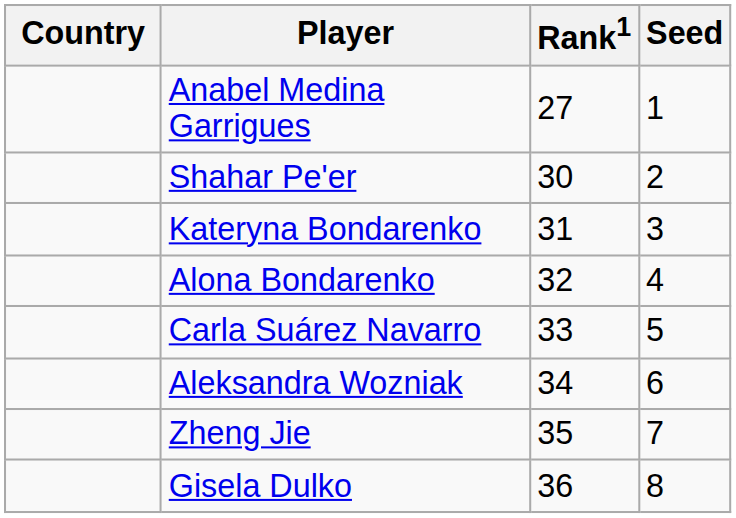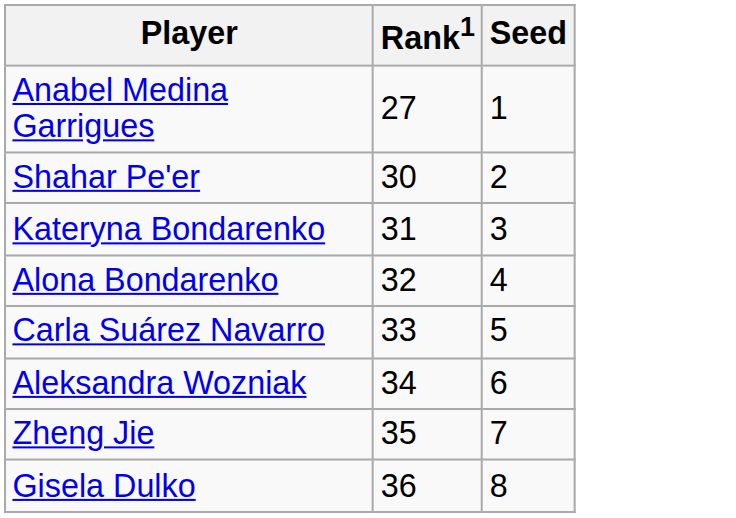 <table class="sortable wikitable">
 <tr>
-<th width="70">Country</th>
 <th width="175">Player</th>
 <th>Rank<sup>1</sup></th>
 <th>Seed</th>
 </tr>
 <tr>
-<td></td>
 <td><a href='#'>Anabel Medina Garrigues</a></td>
 <td>27</td>
 <td>1</td>
 </tr>
 <tr>
-<td></td>
 <td><a href='#'>Shahar Pe'er</a></td>
 <td>30</td>
 <td>2</td>
 </tr>
 <tr>
-<td></td>
 <td><a href='#'>Kateryna Bondarenko</a></td>
 <td>31</td>
 <td>3</td>
 </tr>
 <tr>
-<td></td>
 <td><a href='#'>Alona Bondarenko</a></td>
 <td>32</td>
 <td>4</td>
 </tr>
 <tr>
-<td></td>
 <td><a href='#'>Carla Suárez Navarro</a></td>
 <td>33</td>
 <td>5</td>
 </tr>
 <tr>
-<td></td>
 <td><a href='#'>Aleksandra Wozniak</a></td>
 <td>34</td>
 <td>6</td>
 </tr>
 <tr>
-<td></td>
 <td><a href='#'>Zheng Jie</a></td>
 <td>35</td>
 <td>7</td>
 </tr>
 <tr>
-<td></td>
 <td><a href='#'>Gisela Dulko</a></td>
 <td>36</td>
 <td>8</td>
 </tr>
 </table>
